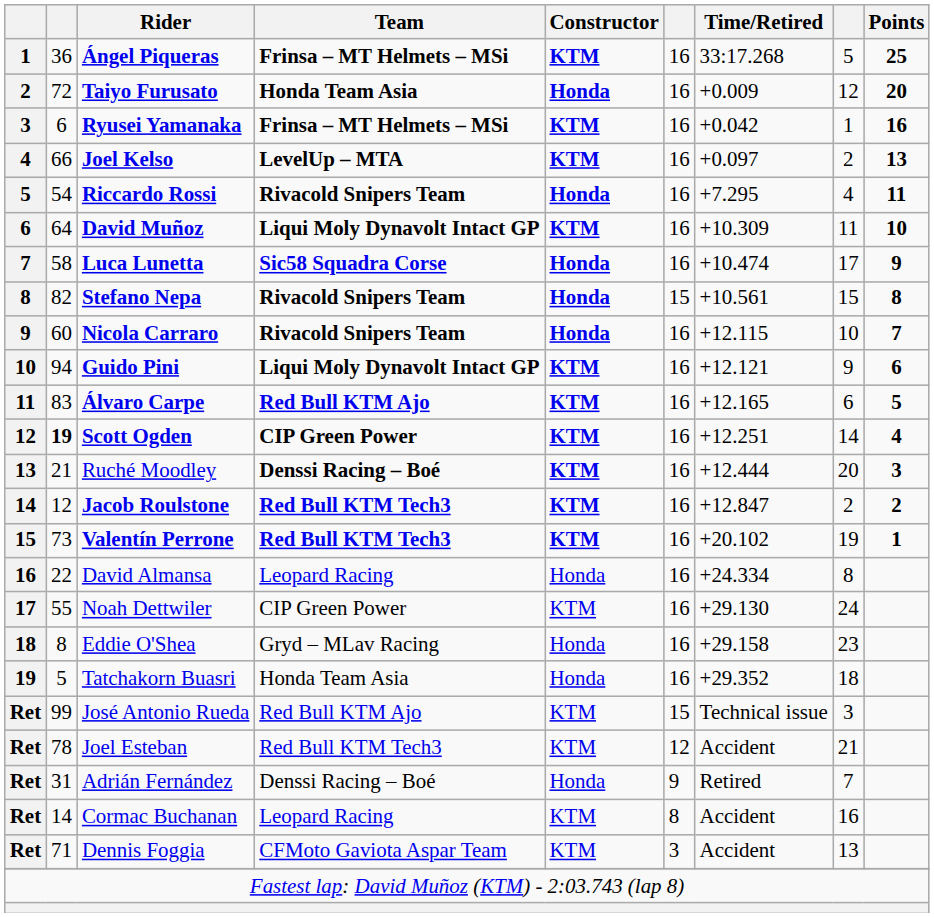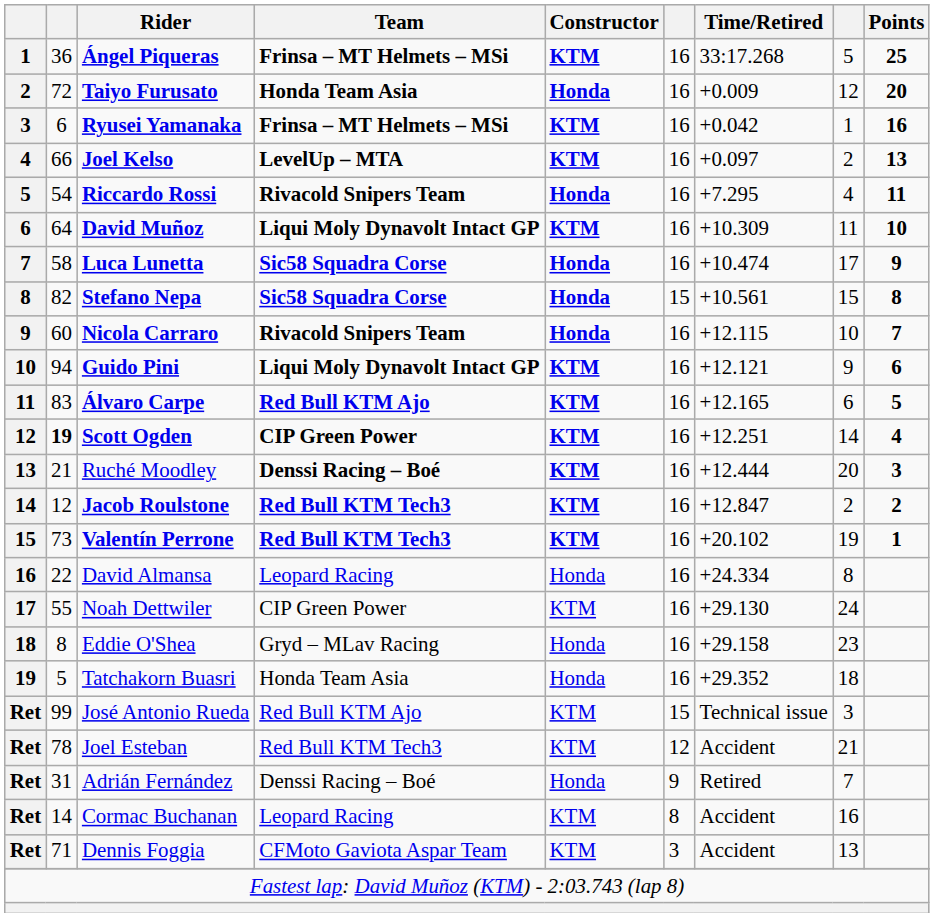 <table class="wikitable sortable" style="font-size: 85%;">
 <tr>
 <th scope="col"></th>
 <th scope="col"></th>
 <th scope="col">Rider</th>
 <th scope="col">Team</th>
 <th scope="col">Constructor</th>
 <th class="unsortable" scope="col"></th>
 <th class="unsortable" scope="col">Time/Retired</th>
 <th scope="col"></th>
 <th scope="col">Points</th>
 </tr>
 <tr>
 <th>1</th>
 <td align="center">36</td>
 <td><strong> <a href='#'>Ángel Piqueras</a></strong></td>
 <td><strong>Frinsa – MT Helmets – MSi</strong></td>
 <td><strong><a href='#'>KTM</a></strong></td>
 <td>16</td>
 <td>33:17.268</td>
 <td align="center">5</td>
 <td align="center"><strong>25</strong></td>
 </tr>
 <tr>
 <th>2</th>
 <td align="center">72</td>
 <td><strong> <a href='#'>Taiyo Furusato</a></strong></td>
 <td><strong>Honda Team Asia</strong></td>
 <td><strong><a href='#'>Honda</a></strong></td>
 <td>16</td>
 <td>+0.009</td>
 <td align="center">12</td>
 <td align="center"><strong>20</strong></td>
 </tr>
 <tr>
 <th>3</th>
 <td align="center">6</td>
 <td><strong> <a href='#'>Ryusei Yamanaka</a></strong></td>
 <td><strong>Frinsa – MT Helmets – MSi</strong></td>
 <td><strong><a href='#'>KTM</a></strong></td>
 <td>16</td>
 <td>+0.042</td>
 <td align="center">1</td>
 <td align="center"><strong>16</strong></td>
 </tr>
 <tr>
 <th>4</th>
 <td align="center">66</td>
 <td><strong> <a href='#'>Joel Kelso</a></strong></td>
 <td><strong>LevelUp – MTA</strong></td>
 <td><strong><a href='#'>KTM</a></strong></td>
 <td>16</td>
 <td>+0.097</td>
 <td align="center">2</td>
 <td align="center"><strong>13</strong></td>
 </tr>
 <tr>
 <th>5</th>
 <td align="center">54</td>
 <td> <strong><a href='#'>Riccardo Rossi</a></strong></td>
 <td><strong>Rivacold Snipers Team</strong></td>
 <td><strong><a href='#'>Honda</a></strong></td>
 <td>16</td>
 <td>+7.295</td>
 <td align="center">4</td>
 <td align="center"><strong>11</strong></td>
 </tr>
 <tr>
 <th>6</th>
 <td align="center">64</td>
 <td> <strong><a href='#'>David Muñoz</a></strong></td>
 <td><strong>Liqui Moly Dynavolt Intact GP</strong></td>
 <td><strong><a href='#'>KTM</a></strong></td>
 <td>16</td>
 <td>+10.309</td>
 <td align="center">11</td>
 <td align="center"><strong>10</strong></td>
 </tr>
 <tr>
 <th>7</th>
 <td align="center">58</td>
 <td><strong> <a href='#'>Luca Lunetta</a></strong></td>
 <td><strong><a href='#'>Sic58 Squadra Corse</a></strong></td>
 <td><strong><a href='#'>Honda</a></strong></td>
 <td>16</td>
 <td>+10.474</td>
 <td align="center">17</td>
 <td align="center"><strong>9</strong></td>
 </tr>
 <tr>
 <th>8</th>
 <td align="center">82</td>
 <td><strong> <a href='#'>Stefano Nepa</a></strong></td>
-<td><strong>Rivacold Snipers Team</strong></td>
+<td><strong><a href='#'>Sic58 Squadra Corse</a></strong></td>
 <td><strong><a href='#'>Honda</a></strong></td>
 <td>15</td>
 <td>+10.561</td>
 <td align="center">15</td>
 <td align="center"><strong>8</strong></td>
 </tr>
 <tr>
 <th>9</th>
 <td align="center">60</td>
 <td> <strong><a href='#'>Nicola Carraro</a></strong></td>
 <td><strong>Rivacold Snipers Team</strong></td>
 <td><strong><a href='#'>Honda</a></strong></td>
 <td>16</td>
 <td>+12.115</td>
 <td align="center">10</td>
 <td align="center"><strong>7</strong></td>
 </tr>
 <tr>
 <th>10</th>
 <td align="center">94</td>
 <td> <strong><a href='#'>Guido Pini</a></strong></td>
 <td><strong>Liqui Moly Dynavolt Intact GP</strong></td>
 <td><strong><a href='#'>KTM</a></strong></td>
 <td>16</td>
 <td>+12.121</td>
 <td align="center">9</td>
 <td align="center"><strong>6</strong></td>
 </tr>
 <tr>
 <th>11</th>
 <td align="center">83</td>
 <td> <strong><a href='#'>Álvaro Carpe</a></strong></td>
 <td><strong><a href='#'>Red Bull KTM Ajo</a></strong></td>
 <td><strong><a href='#'>KTM</a></strong></td>
 <td>16</td>
 <td>+12.165</td>
 <td align="center">6</td>
 <td align="center"><strong>5</strong></td>
 </tr>
 <tr>
 <th>12</th>
 <td align="center"><strong>19</strong></td>
 <td><strong> <a href='#'>Scott Ogden</a></strong></td>
 <td><strong>CIP Green Power</strong></td>
 <td><strong><a href='#'>KTM</a></strong></td>
 <td>16</td>
 <td>+12.251</td>
 <td align="center">14</td>
 <td align="center"><strong>4</strong></td>
 </tr>
 <tr>
 <th>13</th>
 <td align="center">21</td>
 <td> <a href='#'>Ruché Moodley</a></td>
 <td><strong>Denssi Racing – Boé</strong></td>
 <td><strong><a href='#'>KTM</a></strong></td>
 <td>16</td>
 <td>+12.444</td>
 <td align="center">20</td>
 <td align="center"><strong>3</strong></td>
 </tr>
 <tr>
 <th>14</th>
 <td align="center">12</td>
 <td> <strong><a href='#'>Jacob Roulstone</a></strong></td>
 <td><strong><a href='#'>Red Bull KTM Tech3</a></strong></td>
 <td><strong><a href='#'>KTM</a></strong></td>
 <td>16</td>
 <td>+12.847</td>
 <td align="center">2</td>
 <td align="center"><strong>2</strong></td>
 </tr>
 <tr>
 <th>15</th>
 <td align="center">73</td>
 <td> <strong><a href='#'>Valentín Perrone</a></strong></td>
 <td><strong><a href='#'>Red Bull KTM Tech3</a></strong></td>
 <td><strong><a href='#'>KTM</a></strong></td>
 <td>16</td>
 <td>+20.102</td>
 <td align="center">19</td>
 <td align="center"><strong>1</strong></td>
 </tr>
 <tr>
 <th>16</th>
 <td align="center">22</td>
 <td> <a href='#'>David Almansa</a></td>
 <td><a href='#'>Leopard Racing</a></td>
 <td><a href='#'>Honda</a></td>
 <td>16</td>
 <td>+24.334</td>
 <td align="center">8</td>
 <td align="center"></td>
 </tr>
 <tr>
 <th>17</th>
 <td align="center">55</td>
 <td> <a href='#'>Noah Dettwiler</a></td>
 <td>CIP Green Power</td>
 <td><a href='#'>KTM</a></td>
 <td>16</td>
 <td>+29.130</td>
 <td align="center">24</td>
 <td align="center"></td>
 </tr>
 <tr>
 <th>18</th>
 <td align="center">8</td>
 <td> <a href='#'>Eddie O'Shea</a></td>
 <td>Gryd – MLav Racing</td>
 <td><a href='#'>Honda</a></td>
 <td>16</td>
 <td>+29.158</td>
 <td align="center">23</td>
 <td align="center"></td>
 </tr>
 <tr>
 <th>19</th>
 <td align="center">5</td>
 <td> <a href='#'>Tatchakorn Buasri</a></td>
 <td>Honda Team Asia</td>
 <td><a href='#'>Honda</a></td>
 <td>16</td>
 <td>+29.352</td>
 <td align="center">18</td>
 <td align="center"></td>
 </tr>
 <tr>
 <th>Ret</th>
 <td align="center">99</td>
 <td> <a href='#'>José Antonio Rueda</a></td>
 <td><a href='#'>Red Bull KTM Ajo</a></td>
 <td><a href='#'>KTM</a></td>
 <td>15</td>
 <td>Technical issue</td>
 <td align="center">3</td>
 <td align="center"></td>
 </tr>
 <tr>
 <th>Ret</th>
 <td align="center">78</td>
 <td> <a href='#'>Joel Esteban</a></td>
 <td><a href='#'>Red Bull KTM Tech3</a></td>
 <td><a href='#'>KTM</a></td>
 <td>12</td>
 <td>Accident</td>
 <td align="center">21</td>
 <td align="center"></td>
 </tr>
 <tr>
 <th>Ret</th>
 <td align="center">31</td>
 <td> <a href='#'>Adrián Fernández</a></td>
 <td>Denssi Racing – Boé</td>
 <td><a href='#'>Honda</a></td>
 <td>9</td>
 <td>Retired</td>
 <td align="center">7</td>
 <td align="center"></td>
 </tr>
 <tr>
 <th>Ret</th>
 <td align="center">14</td>
 <td> <a href='#'>Cormac Buchanan</a></td>
 <td><a href='#'>Leopard Racing</a></td>
 <td><a href='#'>KTM</a></td>
 <td>8</td>
 <td>Accident</td>
 <td align="center">16</td>
 <td align="center"></td>
 </tr>
 <tr>
 <th>Ret</th>
 <td align="center">71</td>
 <td> <a href='#'>Dennis Foggia</a></td>
 <td><a href='#'>CFMoto Gaviota Aspar Team</a></td>
 <td><a href='#'>KTM</a></td>
 <td>3</td>
 <td>Accident</td>
 <td align="center">13</td>
 <td align="center"></td>
 </tr>
 <tr>
 </tr>
 <tr class="sortbottom">
 <td colspan="9" style="text-align:center"><em><a href='#'>Fastest lap</a>:  <a href='#'>David Muñoz</a> (<a href='#'>KTM</a>) - 2:03.743 (lap 8)</em></td>
 </tr>
 <tr class="sortbottom">
 <th colspan="9"></th>
 </tr>
 </table>
